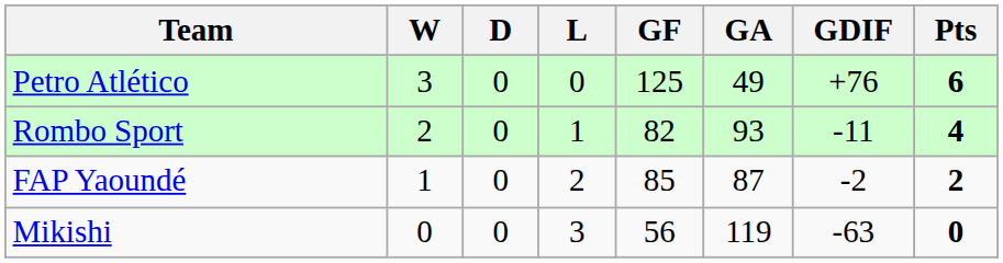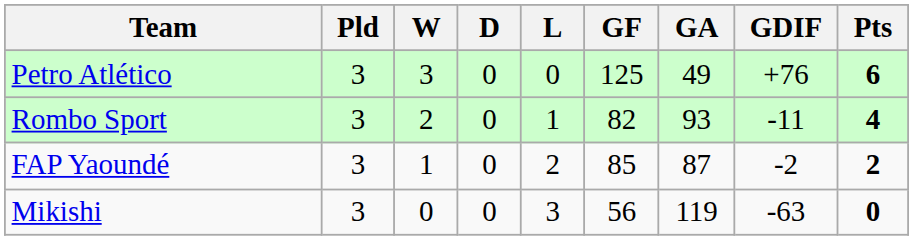 <table class=wikitable style="text-align:center" width=500>
 <tr>
 <th width=25%>Team</th>
+<th width=5%>Pld</th>
 <th width=5%>W</th>
 <th width=5%>D</th>
 <th width=5%>L</th>
 <th width=5%>GF</th>
 <th width=5%>GA</th>
 <th width=5%>GDIF</th>
 <th width=5%>Pts</th>
 </tr>
 <tr bgcolor=#ccffcc>
 <td align="left"> <a href='#'>Petro Atlético</a></td>
 <td>3</td>
+<td>3</td>
 <td>0</td>
 <td>0</td>
 <td>125</td>
 <td>49</td>
 <td>+76</td>
 <td><strong>6</strong></td>
 </tr>
 <tr bgcolor=#ccffcc>
 <td align="left"> <a href='#'>Rombo Sport</a></td>
+<td>3</td>
 <td>2</td>
 <td>0</td>
 <td>1</td>
 <td>82</td>
 <td>93</td>
 <td>-11</td>
 <td><strong>4</strong></td>
 </tr>
 <tr>
 <td align="left"> <a href='#'>FAP Yaoundé</a></td>
+<td>3</td>
 <td>1</td>
 <td>0</td>
 <td>2</td>
 <td>85</td>
 <td>87</td>
 <td>-2</td>
 <td><strong>2</strong></td>
 </tr>
 <tr>
 <td align="left"> <a href='#'>Mikishi</a></td>
+<td>3</td>
 <td>0</td>
 <td>0</td>
 <td>3</td>
 <td>56</td>
 <td>119</td>
 <td>-63</td>
 <td><strong>0</strong></td>
 </tr>
 </table>
